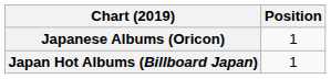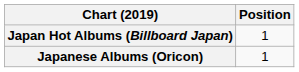 <table class="wikitable plainrowheaders" style="text-align:center">
 <tr>
 <th scope="col">Chart (2019)</th>
 <th scope="col">Position</th>
 </tr>
 <tr>
+<th scope="row">Japan Hot Albums (<em>Billboard Japan</em>)</th>
+<td>1</td>
+</tr>
+<tr>
 <th scope="row">Japanese Albums (Oricon)</th>
 <td>1</td>
 </tr>
-<tr>
-<th scope="row">Japan Hot Albums (<em>Billboard Japan</em>)</th>
-<td>1</td>
-</tr>
 </table>
